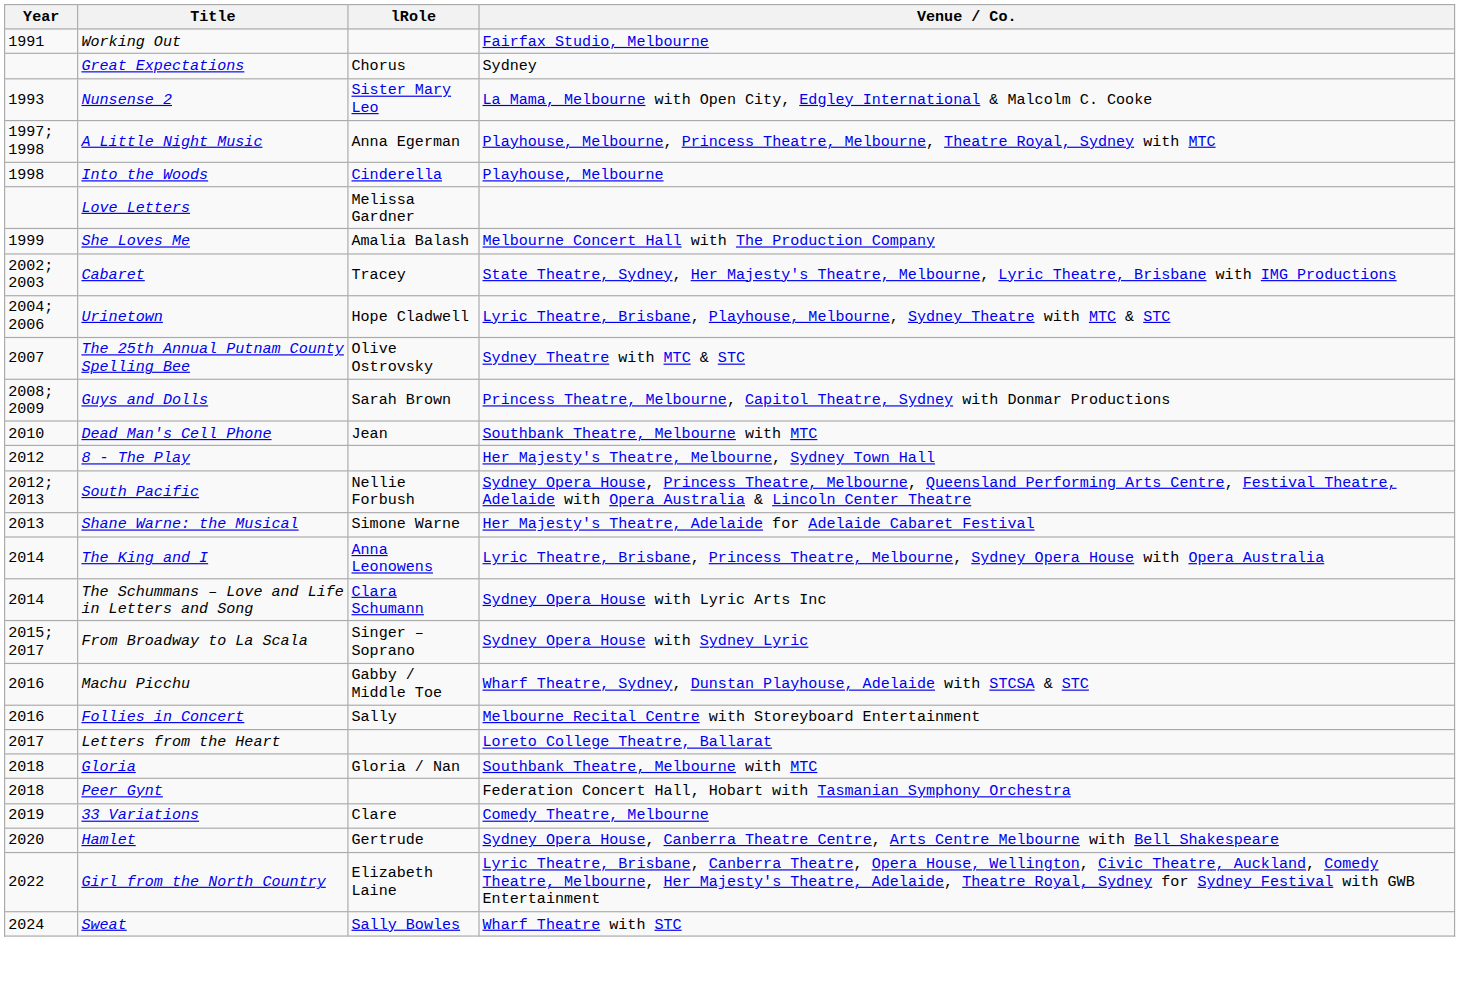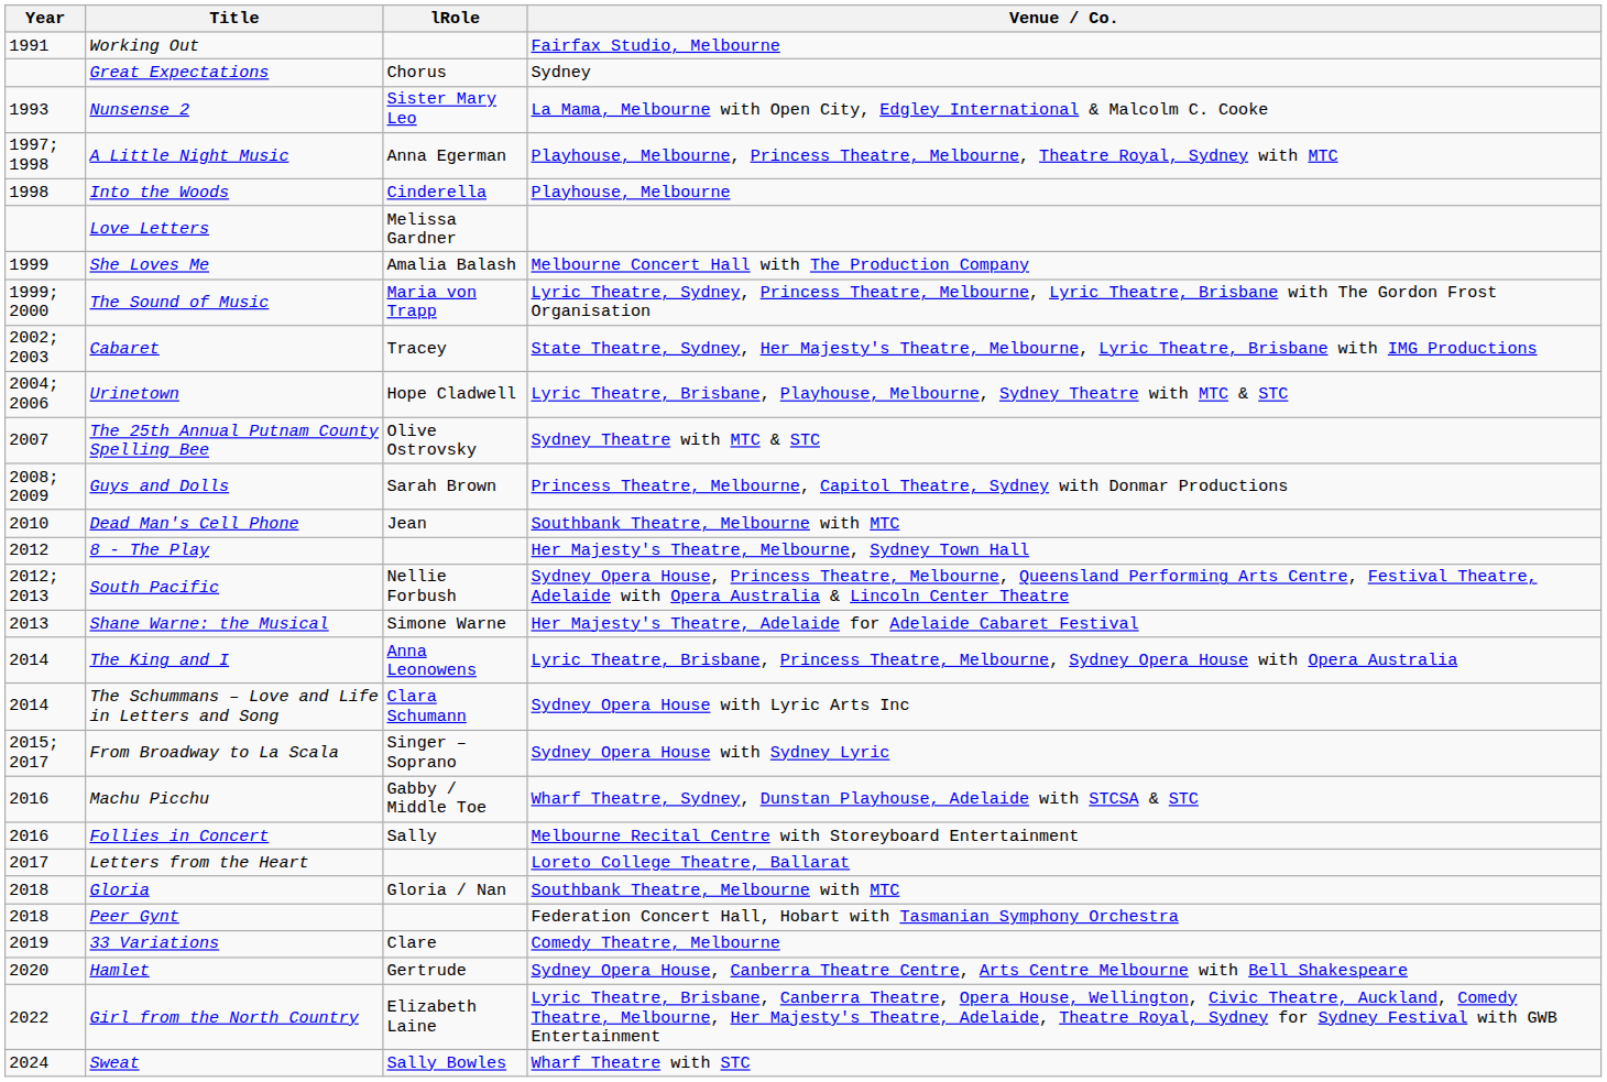 <table class="wikitable plainrowheaders sortable">
 <tr>
 <th>Year</th>
 <th>Title</th>
 <th>lRole</th>
 <th>Venue / Co.</th>
 </tr>
 <tr>
 <td>1991</td>
 <td><em>Working Out</em></td>
 <td></td>
 <td><a href='#'>Fairfax Studio, Melbourne</a></td>
 </tr>
 <tr>
 <td></td>
 <td><em><a href='#'>Great Expectations</a></em></td>
 <td>Chorus</td>
 <td>Sydney</td>
 </tr>
 <tr>
 <td>1993</td>
 <td><em><a href='#'>Nunsense 2</a></em></td>
 <td><a href='#'>Sister Mary Leo</a></td>
 <td><a href='#'>La Mama, Melbourne</a> with Open City, <a href='#'>Edgley International</a> & Malcolm C. Cooke</td>
 </tr>
 <tr>
 <td>1997; 1998</td>
 <td><em><a href='#'>A Little Night Music</a></em></td>
 <td>Anna Egerman</td>
 <td><a href='#'>Playhouse, Melbourne</a>, <a href='#'>Princess Theatre, Melbourne</a>, <a href='#'>Theatre Royal, Sydney</a> with <a href='#'>MTC</a></td>
 </tr>
 <tr>
 <td>1998</td>
 <td><em><a href='#'>Into the Woods</a></em></td>
 <td><a href='#'>Cinderella</a></td>
 <td><a href='#'>Playhouse, Melbourne</a></td>
 </tr>
 <tr>
 <td></td>
 <td><em><a href='#'>Love Letters</a></em></td>
 <td>Melissa Gardner</td>
 <td></td>
 </tr>
 <tr>
 <td>1999</td>
 <td><em><a href='#'>She Loves Me</a></em></td>
 <td>Amalia Balash</td>
 <td><a href='#'>Melbourne Concert Hall</a> with <a href='#'>The Production Company</a></td>
+</tr>
+<tr>
+<td>1999; 2000</td>
+<td><em><a href='#'>The Sound of Music</a></em></td>
+<td><a href='#'>Maria von Trapp</a></td>
+<td><a href='#'>Lyric Theatre, Sydney</a>, <a href='#'>Princess Theatre, Melbourne</a>, <a href='#'>Lyric Theatre, Brisbane</a> with The Gordon Frost Organisation</td>
 </tr>
 <tr>
 <td>2002; 2003</td>
 <td><em><a href='#'>Cabaret</a></em></td>
 <td>Tracey</td>
 <td><a href='#'>State Theatre, Sydney</a>, <a href='#'>Her Majesty's Theatre, Melbourne</a>, <a href='#'>Lyric Theatre, Brisbane</a> with <a href='#'>IMG Productions</a></td>
 </tr>
 <tr>
 <td>2004; 2006</td>
 <td><em><a href='#'>Urinetown</a></em></td>
 <td>Hope Cladwell</td>
 <td><a href='#'>Lyric Theatre, Brisbane</a>, <a href='#'>Playhouse, Melbourne</a>, <a href='#'>Sydney Theatre</a> with <a href='#'>MTC</a> & <a href='#'>STC</a></td>
 </tr>
 <tr>
 <td>2007</td>
 <td><em><a href='#'>The 25th Annual Putnam County Spelling Bee</a></em></td>
 <td>Olive Ostrovsky</td>
 <td><a href='#'>Sydney Theatre</a> with <a href='#'>MTC</a> & <a href='#'>STC</a></td>
 </tr>
 <tr>
 <td>2008; 2009</td>
 <td><em><a href='#'>Guys and Dolls</a></em></td>
 <td>Sarah Brown</td>
 <td><a href='#'>Princess Theatre, Melbourne</a>, <a href='#'>Capitol Theatre, Sydney</a> with Donmar Productions</td>
 </tr>
 <tr>
 <td>2010</td>
 <td><em><a href='#'>Dead Man's Cell Phone</a></em></td>
 <td>Jean</td>
 <td><a href='#'>Southbank Theatre, Melbourne</a> with <a href='#'>MTC</a></td>
 </tr>
 <tr>
 <td>2012</td>
 <td><em><a href='#'>8 - The Play</a></em></td>
 <td></td>
 <td><a href='#'>Her Majesty's Theatre, Melbourne</a>, <a href='#'>Sydney Town Hall</a></td>
 </tr>
 <tr>
 <td>2012; 2013</td>
 <td><em><a href='#'>South Pacific</a></em></td>
 <td>Nellie Forbush</td>
 <td><a href='#'>Sydney Opera House</a>, <a href='#'>Princess Theatre, Melbourne</a>, <a href='#'>Queensland Performing Arts Centre</a>, <a href='#'>Festival Theatre, Adelaide</a> with <a href='#'>Opera Australia</a> & <a href='#'>Lincoln Center Theatre</a></td>
 </tr>
 <tr>
 <td>2013</td>
 <td><em><a href='#'>Shane Warne: the Musical</a></em></td>
 <td>Simone Warne</td>
 <td><a href='#'>Her Majesty's Theatre, Adelaide</a> for <a href='#'>Adelaide Cabaret Festival</a></td>
 </tr>
 <tr>
 <td>2014</td>
 <td><em><a href='#'>The King and I</a></em></td>
 <td><a href='#'>Anna Leonowens</a></td>
 <td><a href='#'>Lyric Theatre, Brisbane</a>, <a href='#'>Princess Theatre, Melbourne</a>, <a href='#'>Sydney Opera House</a> with <a href='#'>Opera Australia</a></td>
 </tr>
 <tr>
 <td>2014</td>
 <td><em>The Schummans – Love and Life in Letters and Song</em></td>
 <td><a href='#'>Clara Schumann</a></td>
 <td><a href='#'>Sydney Opera House</a> with Lyric Arts Inc</td>
 </tr>
 <tr>
 <td>2015; 2017</td>
 <td><em>From Broadway to La Scala</em></td>
 <td>Singer – Soprano</td>
 <td><a href='#'>Sydney Opera House</a> with <a href='#'>Sydney Lyric</a></td>
 </tr>
 <tr>
 <td>2016</td>
 <td><em>Machu Picchu</em></td>
 <td>Gabby / Middle Toe</td>
 <td><a href='#'>Wharf Theatre, Sydney</a>, <a href='#'>Dunstan Playhouse, Adelaide</a> with <a href='#'>STCSA</a> & <a href='#'>STC</a></td>
 </tr>
 <tr>
 <td>2016</td>
 <td><em><a href='#'>Follies in Concert</a></em></td>
 <td>Sally</td>
 <td><a href='#'>Melbourne Recital Centre</a> with Storeyboard Entertainment</td>
 </tr>
 <tr>
 <td>2017</td>
 <td><em>Letters from the Heart</em></td>
 <td></td>
 <td><a href='#'>Loreto College Theatre, Ballarat</a></td>
 </tr>
 <tr>
 <td>2018</td>
 <td><em><a href='#'>Gloria</a></em></td>
 <td>Gloria / Nan</td>
 <td><a href='#'>Southbank Theatre, Melbourne</a> with <a href='#'>MTC</a></td>
 </tr>
 <tr>
 <td>2018</td>
 <td><em><a href='#'>Peer Gynt</a></em></td>
 <td></td>
 <td>Federation Concert Hall, Hobart with <a href='#'>Tasmanian Symphony Orchestra</a></td>
 </tr>
 <tr>
 <td>2019</td>
 <td><em><a href='#'>33 Variations</a></em></td>
 <td>Clare</td>
 <td><a href='#'>Comedy Theatre, Melbourne</a></td>
 </tr>
 <tr>
 <td>2020</td>
 <td><em><a href='#'>Hamlet</a></em></td>
 <td>Gertrude</td>
 <td><a href='#'>Sydney Opera House</a>, <a href='#'>Canberra Theatre Centre</a>, <a href='#'>Arts Centre Melbourne</a> with <a href='#'>Bell Shakespeare</a></td>
 </tr>
 <tr>
 <td>2022</td>
 <td><em><a href='#'>Girl from the North Country</a></em></td>
 <td>Elizabeth Laine</td>
 <td><a href='#'>Lyric Theatre, Brisbane</a>, <a href='#'>Canberra Theatre</a>, <a href='#'>Opera House, Wellington</a>, <a href='#'>Civic Theatre, Auckland</a>, <a href='#'>Comedy Theatre, Melbourne</a>, <a href='#'>Her Majesty's Theatre, Adelaide</a>, <a href='#'>Theatre Royal, Sydney</a> for <a href='#'>Sydney Festival</a> with GWB Entertainment</td>
 </tr>
 <tr>
 <td>2024</td>
 <td><em><a href='#'>Sweat</a></em></td>
 <td><a href='#'>Sally Bowles</a></td>
 <td><a href='#'>Wharf Theatre</a> with <a href='#'>STC</a></td>
 </tr>
 </table>
